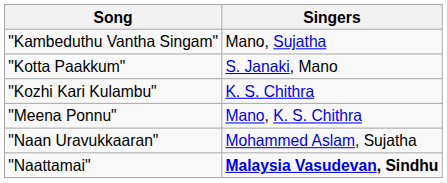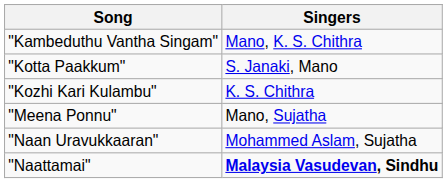 <table class="wikitable" style="font-size:95%;">
 <tr>
 <th>Song</th>
 <th>Singers</th>
 </tr>
 <tr>
 <td>"Kambeduthu Vantha Singam"</td>
-<td>Mano, <a href='#'>Sujatha</a></td>
+<td><a href='#'>Mano</a>, <a href='#'>K. S. Chithra</a></td>
 </tr>
 <tr>
 <td>"Kotta Paakkum"</td>
 <td><a href='#'>S. Janaki</a>, Mano</td>
 </tr>
 <tr>
 <td>"Kozhi Kari Kulambu"</td>
 <td><a href='#'>K. S. Chithra</a></td>
 </tr>
 <tr>
 <td>"Meena Ponnu"</td>
-<td><a href='#'>Mano</a>, <a href='#'>K. S. Chithra</a></td>
+<td>Mano, <a href='#'>Sujatha</a></td>
 </tr>
 <tr>
 <td>"Naan Uravukkaaran"</td>
 <td><a href='#'>Mohammed Aslam</a>, Sujatha</td>
 </tr>
 <tr>
 <td>"Naattamai"</td>
 <td><strong><a href='#'>Malaysia Vasudevan</a>, Sindhu</strong></td>
 </tr>
 </table>
